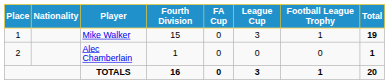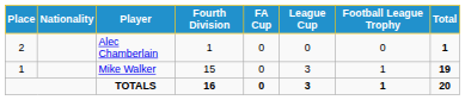 <table class="wikitable" style="text-align:center; font-size:90%; width:100%;">
 <tr>
 <th style="background:#2191CC; color:white; border:1px solid #F7C408; text-align:center;">Place</th>
 <th style="background:#2191CC; color:white; border:1px solid #F7C408; text-align:center;">Nationality</th>
 <th style="background:#2191CC; color:white; border:1px solid #F7C408; text-align:center;">Player</th>
 <th style="background:#2191CC; color:white; border:1px solid #F7C408; text-align:center;">Fourth Division</th>
 <th style="background:#2191CC; color:white; border:1px solid #F7C408; text-align:center;">FA Cup</th>
 <th style="background:#2191CC; color:white; border:1px solid #F7C408; text-align:center;">League Cup</th>
 <th style="background:#2191CC; color:white; border:1px solid #F7C408; text-align:center;">Football League Trophy</th>
 <th style="background:#2191CC; color:white; border:1px solid #F7C408; text-align:center;">Total</th>
 </tr>
 <tr>
+<td>2</td>
+<td></td>
+<td align="left"><a href='#'>Alec Chamberlain</a></td>
+<td>1</td>
+<td>0</td>
+<td>0</td>
+<td>0</td>
+<td><strong>1</strong></td>
+</tr>
+<tr>
 <td>1</td>
 <td></td>
 <td align="left"><a href='#'>Mike Walker</a></td>
 <td>15</td>
 <td>0</td>
 <td>3</td>
 <td>1</td>
 <td><strong>19</strong></td>
-</tr>
-<tr>
-<td>2</td>
-<td></td>
-<td align="left"><a href='#'>Alec Chamberlain</a></td>
-<td>1</td>
-<td>0</td>
-<td>0</td>
-<td>0</td>
-<td><strong>1</strong></td>
 </tr>
 <tr>
 <td colspan="2"></td>
 <td><strong>TOTALS</strong></td>
 <td><strong>16</strong></td>
 <td><strong>0</strong></td>
 <td><strong>3</strong></td>
 <td><strong>1</strong></td>
 <td><strong>20</strong></td>
 </tr>
 </table>
